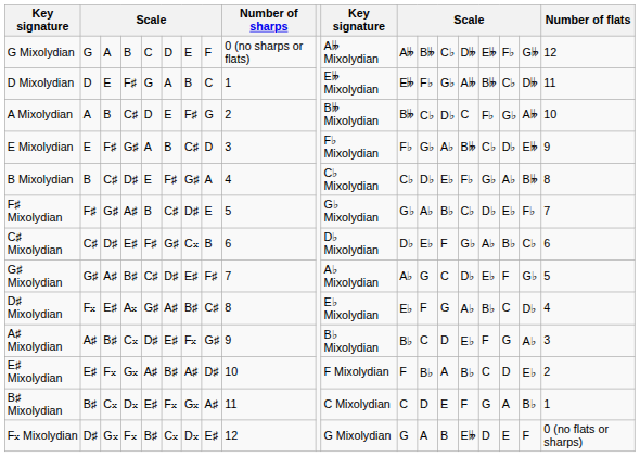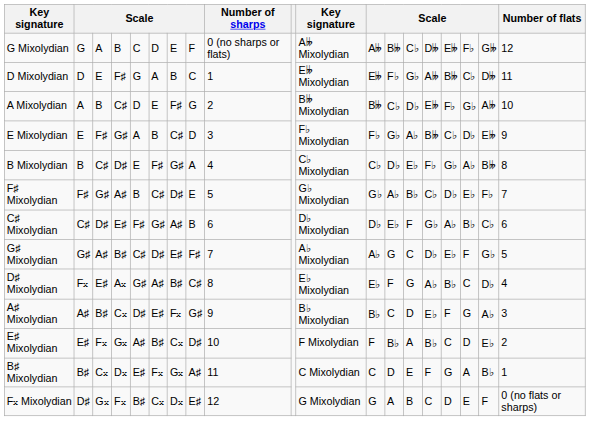 <table class="wikitable">
 <tr>
 <th>Key signature</th>
 <th colspan="7">Scale</th>
 <th>Number of <a href='#'>sharps</a></th>
 <th></th>
 <th>Key signature</th>
 <th colspan="7">Scale</th>
 <th>Number of flats</th>
 </tr>
 <tr>
 <td>G Mixolydian</td>
 <td>G</td>
 <td>A</td>
 <td>B</td>
 <td>C</td>
 <td>D</td>
 <td>E</td>
 <td>F</td>
 <td>0 (no sharps or flats)</td>
 <td rowspan="13"></td>
 <td>A𝄫 Mixolydian</td>
 <td>A𝄫</td>
 <td>B𝄫</td>
 <td>C♭</td>
 <td>D𝄫</td>
 <td>E𝄫</td>
 <td>F♭</td>
 <td>G𝄫</td>
 <td>12</td>
 </tr>
 <tr>
 <td>D Mixolydian</td>
 <td>D</td>
 <td>E</td>
 <td>F♯</td>
 <td>G</td>
 <td>A</td>
 <td>B</td>
 <td>C</td>
 <td>1</td>
 <td>E𝄫 Mixolydian</td>
 <td>E𝄫</td>
 <td>F♭</td>
 <td>G♭</td>
 <td>A𝄫</td>
 <td>B𝄫</td>
 <td>C♭</td>
 <td>D𝄫</td>
 <td>11</td>
 </tr>
 <tr>
 <td>A Mixolydian</td>
 <td>A</td>
 <td>B</td>
 <td>C♯</td>
 <td>D</td>
 <td>E</td>
 <td>F♯</td>
 <td>G</td>
 <td>2</td>
 <td>B𝄫 Mixolydian</td>
 <td>B𝄫</td>
 <td>C♭</td>
 <td>D♭</td>
-<td>C</td>
+<td>E𝄫</td>
 <td>F♭</td>
 <td>G♭</td>
 <td>A𝄫</td>
 <td>10</td>
 </tr>
 <tr>
 <td>E Mixolydian</td>
 <td>E</td>
 <td>F♯</td>
 <td>G♯</td>
 <td>A</td>
 <td>B</td>
 <td>C♯</td>
 <td>D</td>
 <td>3</td>
 <td>F♭ Mixolydian</td>
 <td>F♭</td>
 <td>G♭</td>
 <td>A♭</td>
 <td>B𝄫</td>
 <td>C♭</td>
 <td>D♭</td>
 <td>E𝄫</td>
 <td>9</td>
 </tr>
 <tr>
 <td>B Mixolydian</td>
 <td>B</td>
 <td>C♯</td>
 <td>D♯</td>
 <td>E</td>
 <td>F♯</td>
 <td>G♯</td>
 <td>A</td>
 <td>4</td>
 <td>C♭ Mixolydian</td>
 <td>C♭</td>
 <td>D♭</td>
 <td>E♭</td>
 <td>F♭</td>
 <td>G♭</td>
 <td>A♭</td>
 <td>B𝄫</td>
 <td>8</td>
 </tr>
 <tr>
 <td>F♯ Mixolydian</td>
 <td>F♯</td>
 <td>G♯</td>
 <td>A♯</td>
 <td>B</td>
 <td>C♯</td>
 <td>D♯</td>
 <td>E</td>
 <td>5</td>
 <td>G♭ Mixolydian</td>
 <td>G♭</td>
 <td>A♭</td>
 <td>B♭</td>
 <td>C♭</td>
 <td>D♭</td>
 <td>E♭</td>
 <td>F♭</td>
 <td>7</td>
 </tr>
 <tr>
 <td>C♯ Mixolydian</td>
 <td>C♯</td>
 <td>D♯</td>
 <td>E♯</td>
 <td>F♯</td>
 <td>G♯</td>
-<td>C𝄪</td>
+<td>A♯</td>
 <td>B</td>
 <td>6</td>
 <td>D♭ Mixolydian</td>
 <td>D♭</td>
 <td>E♭</td>
 <td>F</td>
 <td>G♭</td>
 <td>A♭</td>
 <td>B♭</td>
 <td>C♭</td>
 <td>6</td>
 </tr>
 <tr>
 <td>G♯ Mixolydian</td>
 <td>G♯</td>
 <td>A♯</td>
 <td>B♯</td>
 <td>C♯</td>
 <td>D♯</td>
 <td>E♯</td>
 <td>F♯</td>
 <td>7</td>
 <td>A♭ Mixolydian</td>
 <td>A♭</td>
 <td>G</td>
 <td>C</td>
 <td>D♭</td>
 <td>E♭</td>
 <td>F</td>
 <td>G♭</td>
 <td>5</td>
 </tr>
 <tr>
 <td>D♯ Mixolydian</td>
 <td>F𝄪</td>
 <td>E♯</td>
 <td>A𝄪</td>
 <td>G♯</td>
 <td>A♯</td>
 <td>B♯</td>
 <td>C♯</td>
 <td>8</td>
 <td>E♭ Mixolydian</td>
 <td>E♭</td>
 <td>F</td>
 <td>G</td>
 <td>A♭</td>
 <td>B♭</td>
 <td>C</td>
 <td>D♭</td>
 <td>4</td>
 </tr>
 <tr>
 <td>A♯ Mixolydian</td>
 <td>A♯</td>
 <td>B♯</td>
 <td>C𝄪</td>
 <td>D♯</td>
 <td>E♯</td>
 <td>F𝄪</td>
 <td>G♯</td>
 <td>9</td>
 <td>B♭ Mixolydian</td>
 <td>B♭</td>
 <td>C</td>
 <td>D</td>
 <td>E♭</td>
 <td>F</td>
 <td>G</td>
 <td>A♭</td>
 <td>3</td>
 </tr>
 <tr>
 <td>E♯ Mixolydian</td>
 <td>E♯</td>
 <td>F𝄪</td>
 <td>G𝄪</td>
 <td>A♯</td>
 <td>B♯</td>
-<td>A♯</td>
+<td>C𝄪</td>
 <td>D♯</td>
 <td>10</td>
 <td>F Mixolydian</td>
 <td>F</td>
 <td>B♭</td>
 <td>A</td>
 <td>B♭</td>
 <td>C</td>
 <td>D</td>
 <td>E♭</td>
 <td>2</td>
 </tr>
 <tr>
 <td>B♯ Mixolydian</td>
 <td>B♯</td>
 <td>C𝄪</td>
 <td>D𝄪</td>
 <td>E♯</td>
 <td>F𝄪</td>
 <td>G𝄪</td>
 <td>A♯</td>
 <td>11</td>
 <td>C Mixolydian</td>
 <td>C</td>
 <td>D</td>
 <td>E</td>
 <td>F</td>
 <td>G</td>
 <td>A</td>
 <td>B♭</td>
 <td>1</td>
 </tr>
 <tr>
 <td>F𝄪 Mixolydian</td>
 <td>D♯</td>
 <td>G𝄪</td>
 <td>F𝄪</td>
 <td>B♯</td>
 <td>C𝄪</td>
 <td>D𝄪</td>
 <td>E♯</td>
 <td>12</td>
 <td>G Mixolydian</td>
 <td>G</td>
 <td>A</td>
 <td>B</td>
-<td>E𝄫</td>
+<td>C</td>
 <td>D</td>
 <td>E</td>
 <td>F</td>
 <td>0  (no flats or sharps)</td>
 </tr>
 </table>
